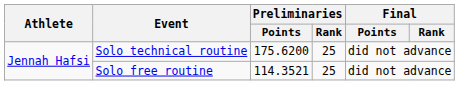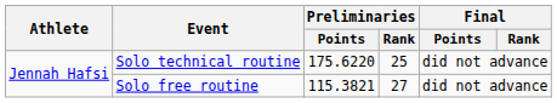 <table class="wikitable" style="text-align:center; font-size:90%;">
 <tr>
 <th rowspan="2">Athlete</th>
 <th rowspan="2">Event</th>
 <th colspan="2">Preliminaries</th>
 <th colspan="2">Final</th>
 </tr>
 <tr style="font-size:95%">
 <th>Points</th>
 <th>Rank</th>
 <th>Points</th>
 <th>Rank</th>
 </tr>
 <tr>
 <td align=left rowspan=2><a href='#'>Jennah Hafsi</a></td>
 <td align=left><a href='#'>Solo technical routine</a></td>
-<td>175.6200</td>
+<td>175.6220</td>
 <td>25</td>
 <td colspan=2>did not advance</td>
 </tr>
 <tr>
 <td align=left><a href='#'>Solo free routine</a></td>
-<td>114.3521</td>
-<td>25</td>
+<td>115.3821</td>
+<td>27</td>
 <td colspan=2>did not advance</td>
 </tr>
 </table>
